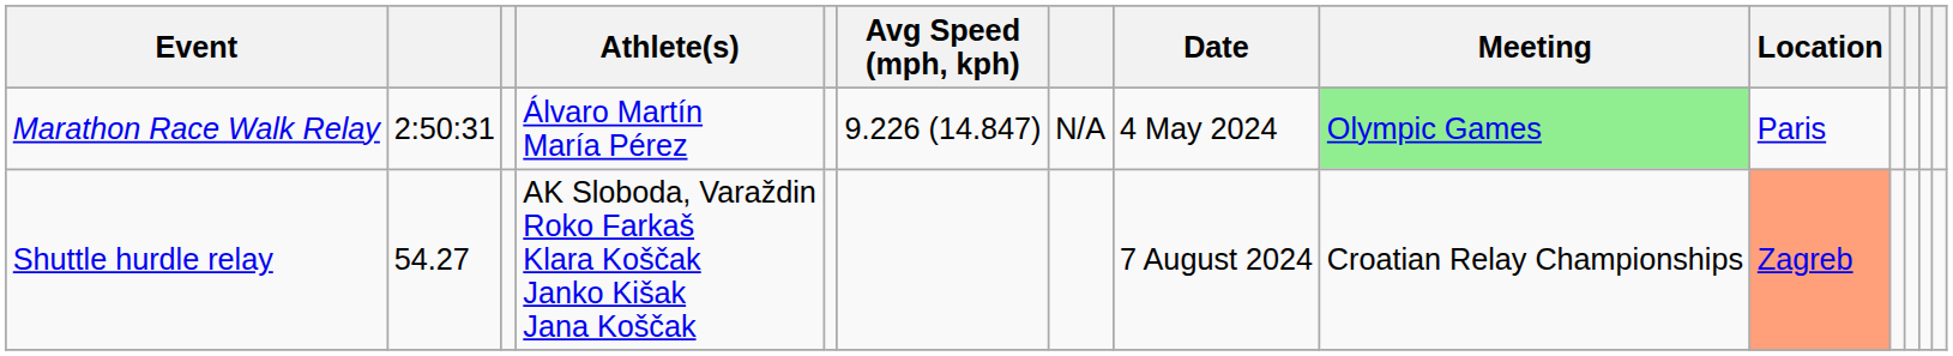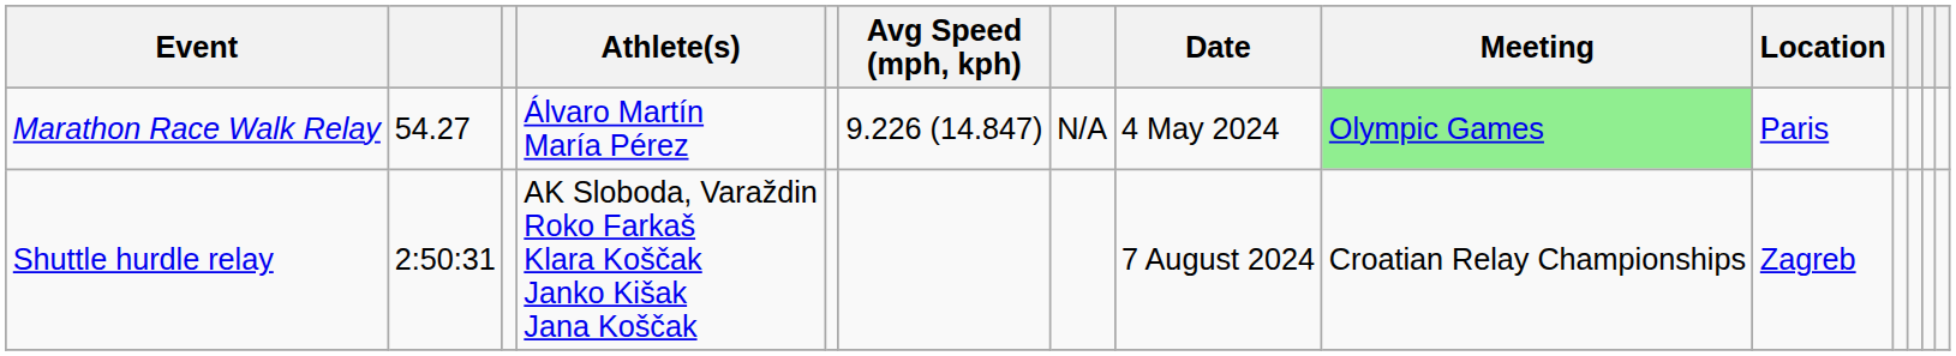 <table class="wikitable sortable plainrowheaders" style="font-size:90%;">
 <tr>
 <th>Event</th>
 <th></th>
 <th class="unsortable"></th>
 <th>Athlete(s)</th>
 <th></th>
 <th>Avg Speed<br>(mph, kph)</th>
 <th></th>
 <th>Date</th>
 <th>Meeting</th>
 <th>Location</th>
 <th></th>
 <th class="unsortable"></th>
 <th class="unsortable"></th>
 <th class="unsortable"></th>
 </tr>
 <tr>
 <td><em><a href='#'>Marathon Race Walk Relay</a></em></td>
-<td data-sort-value="1Secs00188.80">2:50:31</td>
+<td>54.27</td>
 <td></td>
 <td><a href='#'>Álvaro Martín</a><br><a href='#'>María Pérez</a></td>
 <td></td>
 <td>9.226 (14.847)</td>
 <td>N/A</td>
 <td>4 May 2024</td>
 <td style="background: lightgreen;"><a href='#'>Olympic Games</a></td>
 <td><a href='#'>Paris</a></td>
 <td></td>
 <td></td>
 <td></td>
 <td></td>
 </tr>
 <tr>
 <td><a href='#'>Shuttle hurdle relay</a></td>
-<td>54.27</td>
+<td data-sort-value="1Secs00188.80">2:50:31</td>
 <td></td>
 <td>AK Sloboda, Varaždin<br><a href='#'>Roko Farkaš</a><br><a href='#'>Klara Koščak</a><br><a href='#'>Janko Kišak</a><br><a href='#'>Jana Koščak</a></td>
 <td></td>
 <td></td>
 <td></td>
 <td>7 August 2024</td>
 <td>Croatian Relay Championships</td>
-<td style="background: lightsalmon;"><a href='#'>Zagreb</a></td>
+<td><a href='#'>Zagreb</a></td>
 <td></td>
 <td></td>
 <td></td>
 <td></td>
 </tr>
 </table>
